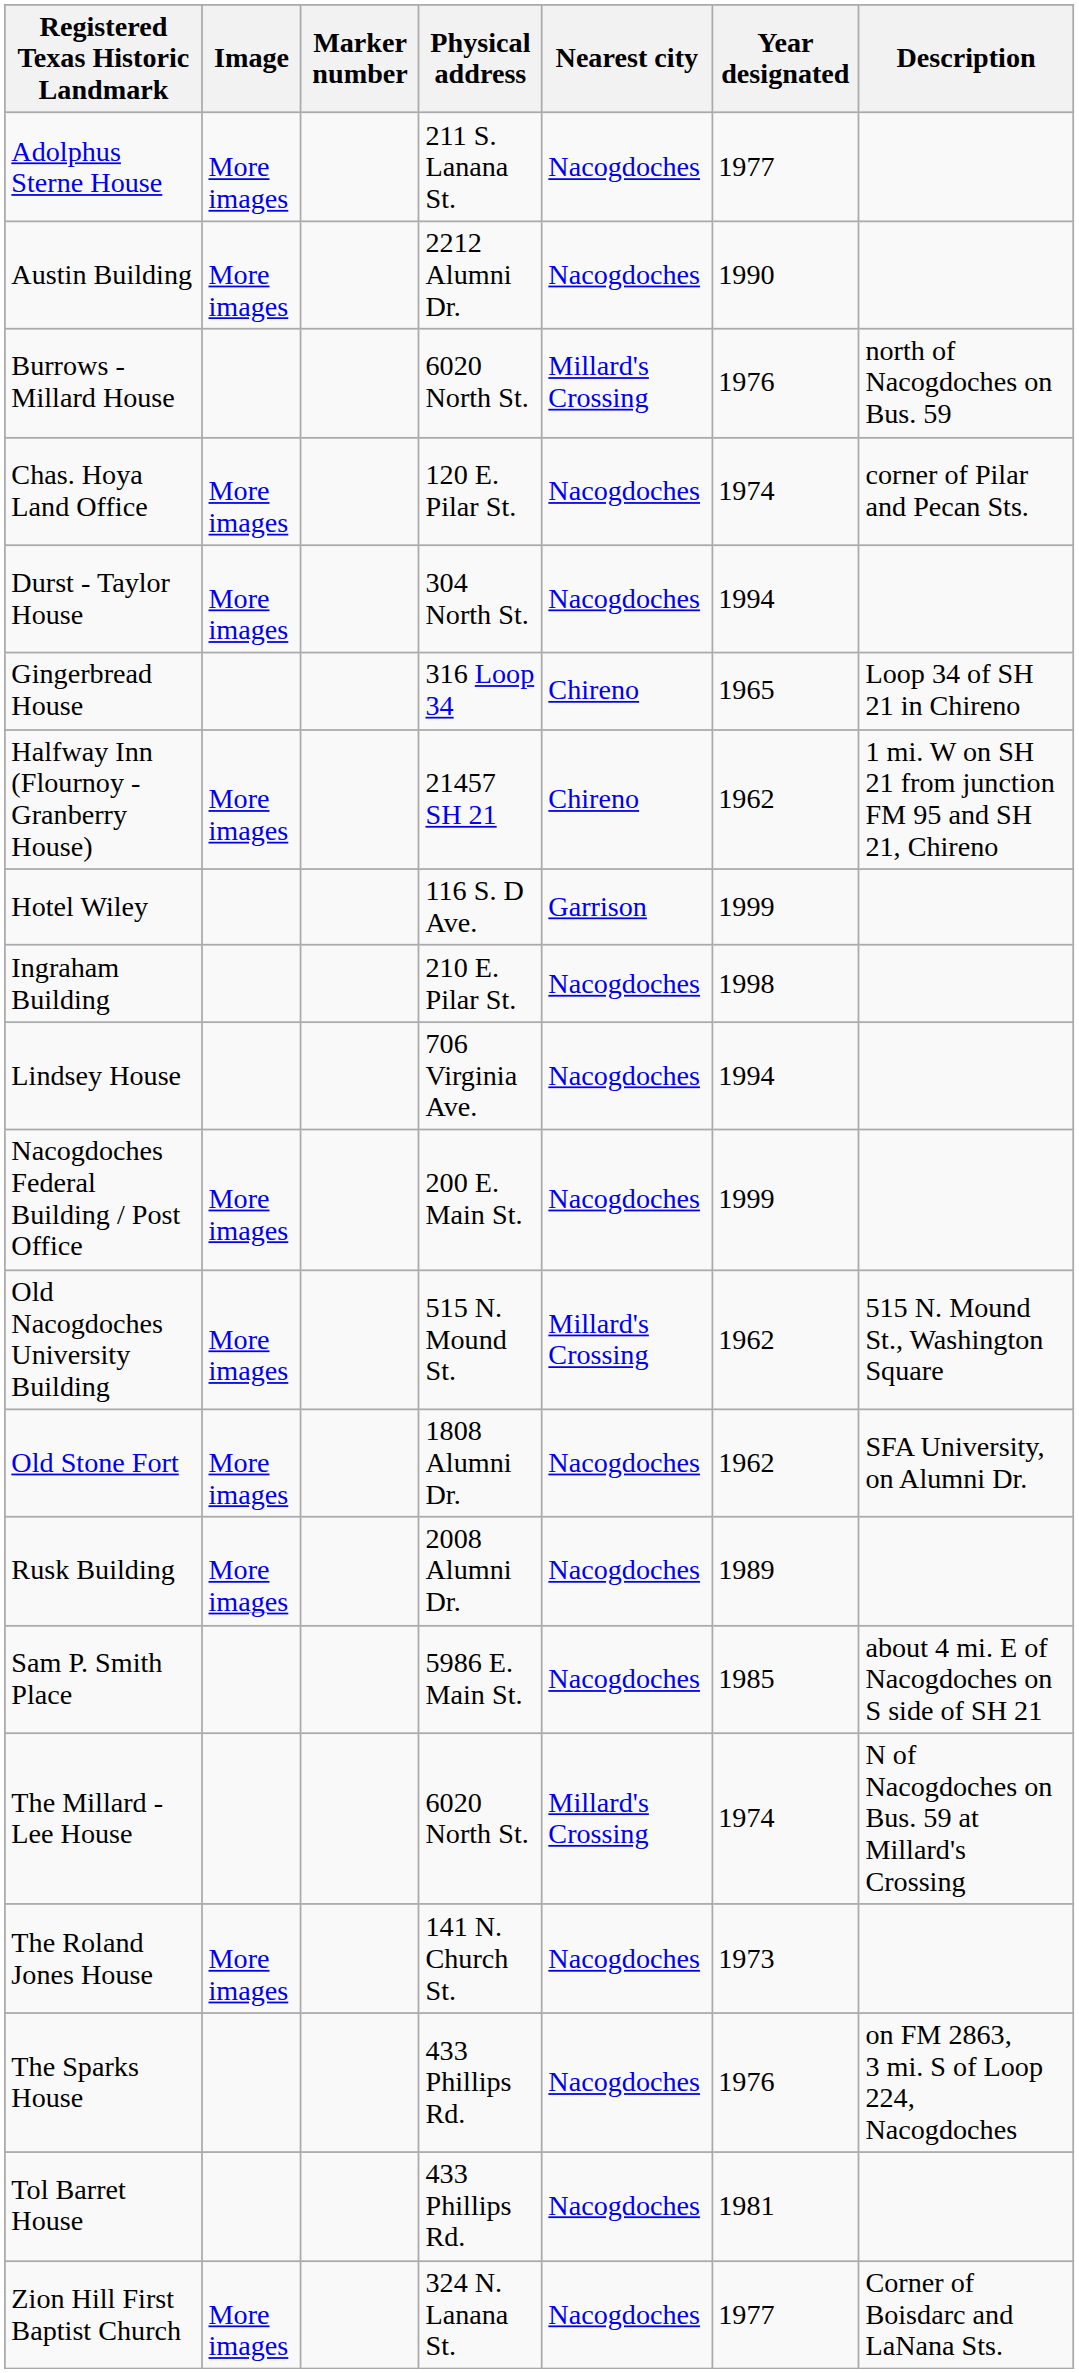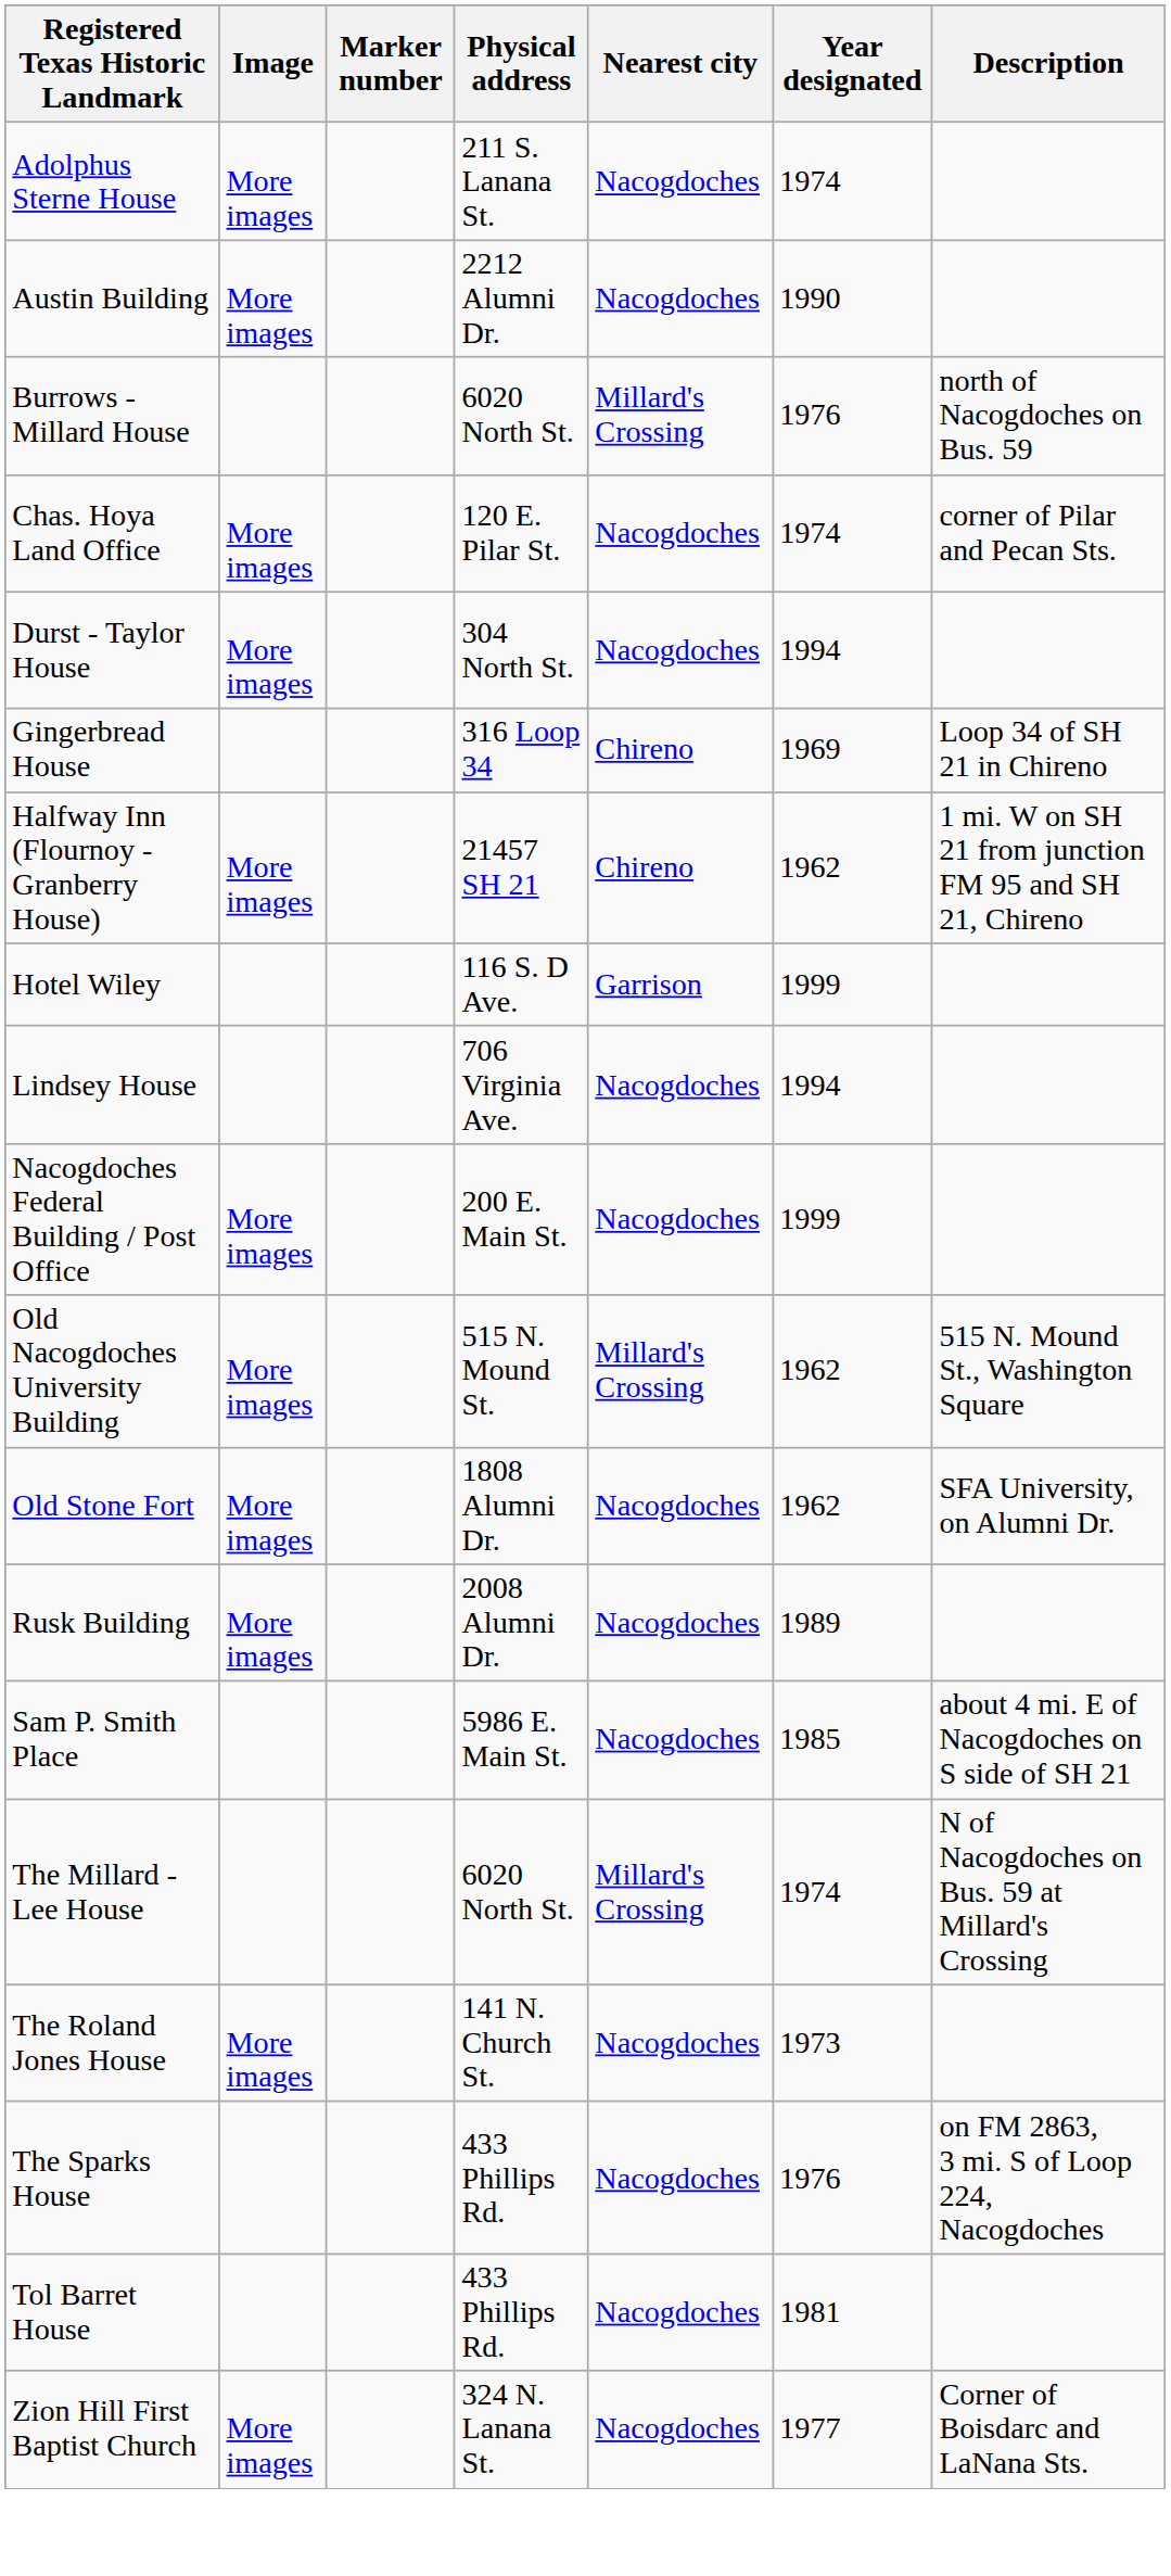 <table class="wikitable sortable">
 <tr>
 <th>Registered Texas Historic Landmark</th>
 <th>Image</th>
 <th>Marker number</th>
 <th>Physical address</th>
 <th>Nearest city</th>
 <th>Year designated</th>
 <th>Description</th>
 </tr>
 <tr>
 <td><a href='#'>Adolphus Sterne House</a></td>
 <td><br> <a href='#'>More images</a></td>
 <td></td>
 <td>211 S. Lanana St.<br></td>
 <td><a href='#'>Nacogdoches</a></td>
-<td>1977</td>
+<td>1974</td>
 <td></td>
 </tr>
 <tr>
 <td>Austin Building</td>
 <td><br> <a href='#'>More images</a></td>
 <td></td>
 <td>2212 Alumni Dr.<br></td>
 <td><a href='#'>Nacogdoches</a></td>
 <td>1990</td>
 <td></td>
 </tr>
 <tr>
 <td>Burrows - Millard House</td>
 <td></td>
 <td></td>
 <td>6020 North St.<br></td>
 <td><a href='#'>Millard's Crossing</a></td>
 <td>1976</td>
 <td>north of Nacogdoches on Bus. 59</td>
 </tr>
 <tr>
 <td>Chas. Hoya Land Office</td>
 <td><br> <a href='#'>More images</a></td>
 <td></td>
 <td>120 E. Pilar St.<br></td>
 <td><a href='#'>Nacogdoches</a></td>
 <td>1974</td>
 <td>corner of Pilar and Pecan Sts.</td>
 </tr>
 <tr>
 <td>Durst - Taylor House</td>
 <td><br> <a href='#'>More images</a></td>
 <td></td>
 <td>304 North St.<br></td>
 <td><a href='#'>Nacogdoches</a></td>
 <td>1994</td>
 <td></td>
 </tr>
 <tr>
 <td>Gingerbread House</td>
 <td></td>
 <td></td>
 <td>316 <a href='#'>Loop 34</a><br></td>
 <td><a href='#'>Chireno</a></td>
-<td>1965</td>
+<td>1969</td>
 <td>Loop 34 of SH 21 in Chireno</td>
 </tr>
 <tr>
 <td>Halfway Inn (Flournoy - Granberry House)</td>
 <td><br> <a href='#'>More images</a></td>
 <td></td>
 <td>21457 <a href='#'>SH 21</a><br></td>
 <td><a href='#'>Chireno</a></td>
 <td>1962</td>
 <td>1 mi. W on SH 21 from junction FM 95 and SH 21, Chireno</td>
 </tr>
 <tr>
 <td>Hotel Wiley</td>
 <td></td>
 <td></td>
 <td>116 S. D Ave.<br></td>
 <td><a href='#'>Garrison</a></td>
 <td>1999</td>
-<td></td>
-</tr>
-<tr>
-<td>Ingraham Building</td>
-<td></td>
-<td></td>
-<td>210 E. Pilar St.<br></td>
-<td><a href='#'>Nacogdoches</a></td>
-<td>1998</td>
 <td></td>
 </tr>
 <tr>
 <td>Lindsey House</td>
 <td></td>
 <td></td>
 <td>706 Virginia Ave.<br></td>
 <td><a href='#'>Nacogdoches</a></td>
 <td>1994</td>
 <td></td>
 </tr>
 <tr>
 <td>Nacogdoches Federal Building / Post Office</td>
 <td><br> <a href='#'>More images</a></td>
 <td></td>
 <td>200 E. Main St.<br></td>
 <td><a href='#'>Nacogdoches</a></td>
 <td>1999</td>
 <td></td>
 </tr>
 <tr>
 <td>Old Nacogdoches University Building</td>
 <td><br> <a href='#'>More images</a></td>
 <td></td>
 <td>515 N. Mound St.<br></td>
 <td><a href='#'>Millard's Crossing</a></td>
 <td>1962</td>
 <td>515 N. Mound St., Washington Square</td>
 </tr>
 <tr>
 <td><a href='#'>Old Stone Fort</a></td>
 <td><br> <a href='#'>More images</a></td>
 <td></td>
 <td>1808 Alumni Dr.<br></td>
 <td><a href='#'>Nacogdoches</a></td>
 <td>1962</td>
 <td>SFA University, on Alumni Dr.</td>
 </tr>
 <tr>
 <td>Rusk Building</td>
 <td><br> <a href='#'>More images</a></td>
 <td></td>
 <td>2008 Alumni Dr.<br></td>
 <td><a href='#'>Nacogdoches</a></td>
 <td>1989</td>
 <td></td>
 </tr>
 <tr>
 <td>Sam P. Smith Place</td>
 <td></td>
 <td></td>
 <td>5986 E. Main St.<br></td>
 <td><a href='#'>Nacogdoches</a></td>
 <td>1985</td>
 <td>about 4 mi. E of Nacogdoches on S side of SH 21</td>
 </tr>
 <tr>
 <td>The Millard - Lee House</td>
 <td></td>
 <td></td>
 <td>6020 North St.<br></td>
 <td><a href='#'>Millard's Crossing</a></td>
 <td>1974</td>
 <td>N of Nacogdoches on Bus. 59 at Millard's Crossing</td>
 </tr>
 <tr>
 <td>The Roland Jones House</td>
 <td><br> <a href='#'>More images</a></td>
 <td></td>
 <td>141 N. Church St.<br></td>
 <td><a href='#'>Nacogdoches</a></td>
 <td>1973</td>
 <td></td>
 </tr>
 <tr>
 <td>The Sparks House</td>
 <td></td>
 <td></td>
 <td>433 Phillips Rd.<br></td>
 <td><a href='#'>Nacogdoches</a></td>
 <td>1976</td>
 <td>on FM 2863, 3 mi. S of Loop 224, Nacogdoches</td>
 </tr>
 <tr>
 <td>Tol Barret House</td>
 <td></td>
 <td></td>
 <td>433 Phillips Rd.<br></td>
 <td><a href='#'>Nacogdoches</a></td>
 <td>1981</td>
 <td></td>
 </tr>
 <tr>
 <td>Zion Hill First Baptist Church</td>
 <td><br> <a href='#'>More images</a></td>
 <td></td>
 <td>324 N. Lanana St.<br></td>
 <td><a href='#'>Nacogdoches</a></td>
 <td>1977</td>
 <td>Corner of Boisdarc and LaNana Sts.</td>
 </tr>
 </table>
